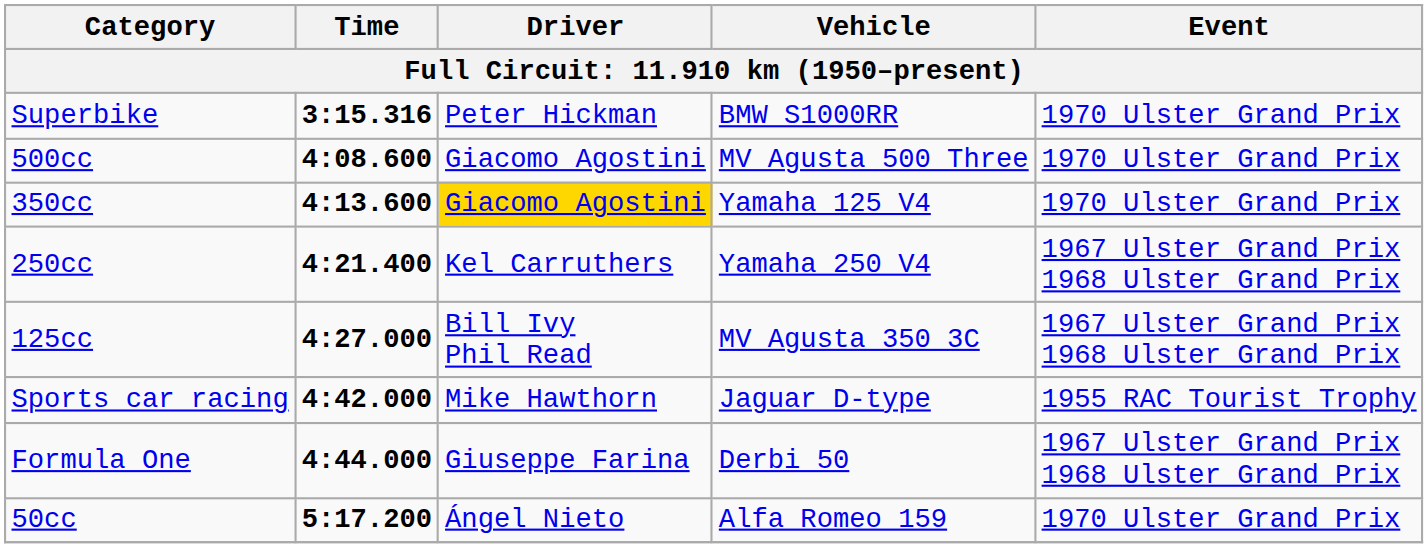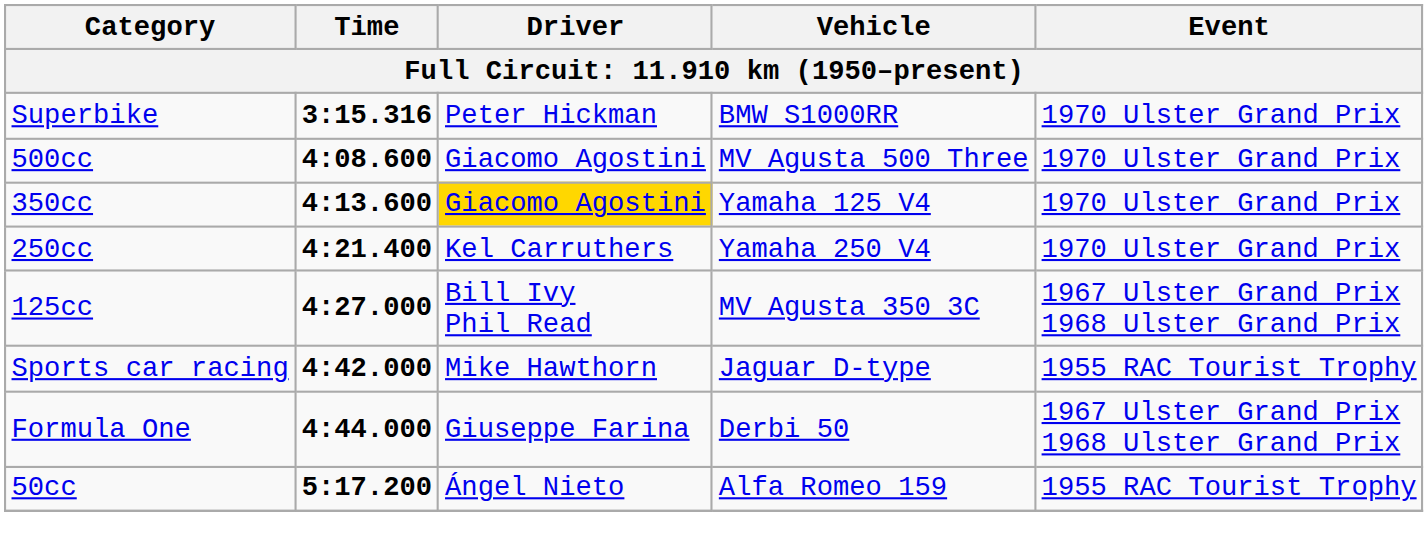 <table class="wikitable">
 <tr>
 <th>Category</th>
 <th>Time</th>
 <th>Driver</th>
 <th>Vehicle</th>
 <th>Event</th>
 </tr>
 <tr>
 <th colspan=5>Full Circuit: 11.910 km (1950–present)</th>
 </tr>
 <tr>
 <td><a href='#'>Superbike</a></td>
 <td><strong>3:15.316</strong></td>
 <td><a href='#'>Peter Hickman</a></td>
 <td><a href='#'>BMW S1000RR</a></td>
 <td><a href='#'>1970 Ulster Grand Prix</a></td>
 </tr>
 <tr>
 <td><a href='#'>500cc</a></td>
 <td><strong>4:08.600</strong></td>
 <td><a href='#'>Giacomo Agostini</a></td>
 <td><a href='#'>MV Agusta 500 Three</a></td>
 <td><a href='#'>1970 Ulster Grand Prix</a></td>
 </tr>
 <tr>
 <td><a href='#'>350cc</a></td>
 <td><strong>4:13.600</strong></td>
 <td style="background: gold;"><a href='#'>Giacomo Agostini</a></td>
 <td><a href='#'>Yamaha 125 V4</a></td>
 <td><a href='#'>1970 Ulster Grand Prix</a></td>
 </tr>
 <tr>
 <td><a href='#'>250cc</a></td>
 <td><strong>4:21.400</strong></td>
 <td><a href='#'>Kel Carruthers</a></td>
 <td><a href='#'>Yamaha 250 V4</a></td>
-<td><a href='#'>1967 Ulster Grand Prix</a><br><a href='#'>1968 Ulster Grand Prix</a></td>
+<td><a href='#'>1970 Ulster Grand Prix</a></td>
 </tr>
 <tr>
 <td><a href='#'>125cc</a></td>
 <td><strong>4:27.000</strong></td>
 <td><a href='#'>Bill Ivy</a><br><a href='#'>Phil Read</a></td>
 <td><a href='#'>MV Agusta 350 3C</a></td>
 <td><a href='#'>1967 Ulster Grand Prix</a><br><a href='#'>1968 Ulster Grand Prix</a></td>
 </tr>
 <tr>
 <td><a href='#'>Sports car racing</a></td>
 <td><strong>4:42.000</strong></td>
 <td><a href='#'>Mike Hawthorn</a></td>
 <td><a href='#'>Jaguar D-type</a></td>
 <td><a href='#'>1955 RAC Tourist Trophy</a></td>
 </tr>
 <tr>
 <td><a href='#'>Formula One</a></td>
 <td><strong>4:44.000</strong></td>
 <td><a href='#'>Giuseppe Farina</a></td>
 <td><a href='#'>Derbi 50</a></td>
 <td><a href='#'>1967 Ulster Grand Prix</a><br><a href='#'>1968 Ulster Grand Prix</a></td>
 </tr>
 <tr>
 <td><a href='#'>50cc</a></td>
 <td><strong>5:17.200</strong></td>
 <td><a href='#'>Ángel Nieto</a></td>
 <td><a href='#'>Alfa Romeo 159</a></td>
-<td><a href='#'>1970 Ulster Grand Prix</a></td>
+<td><a href='#'>1955 RAC Tourist Trophy</a></td>
 </tr>
 <tr>
 </tr>
 </table>
